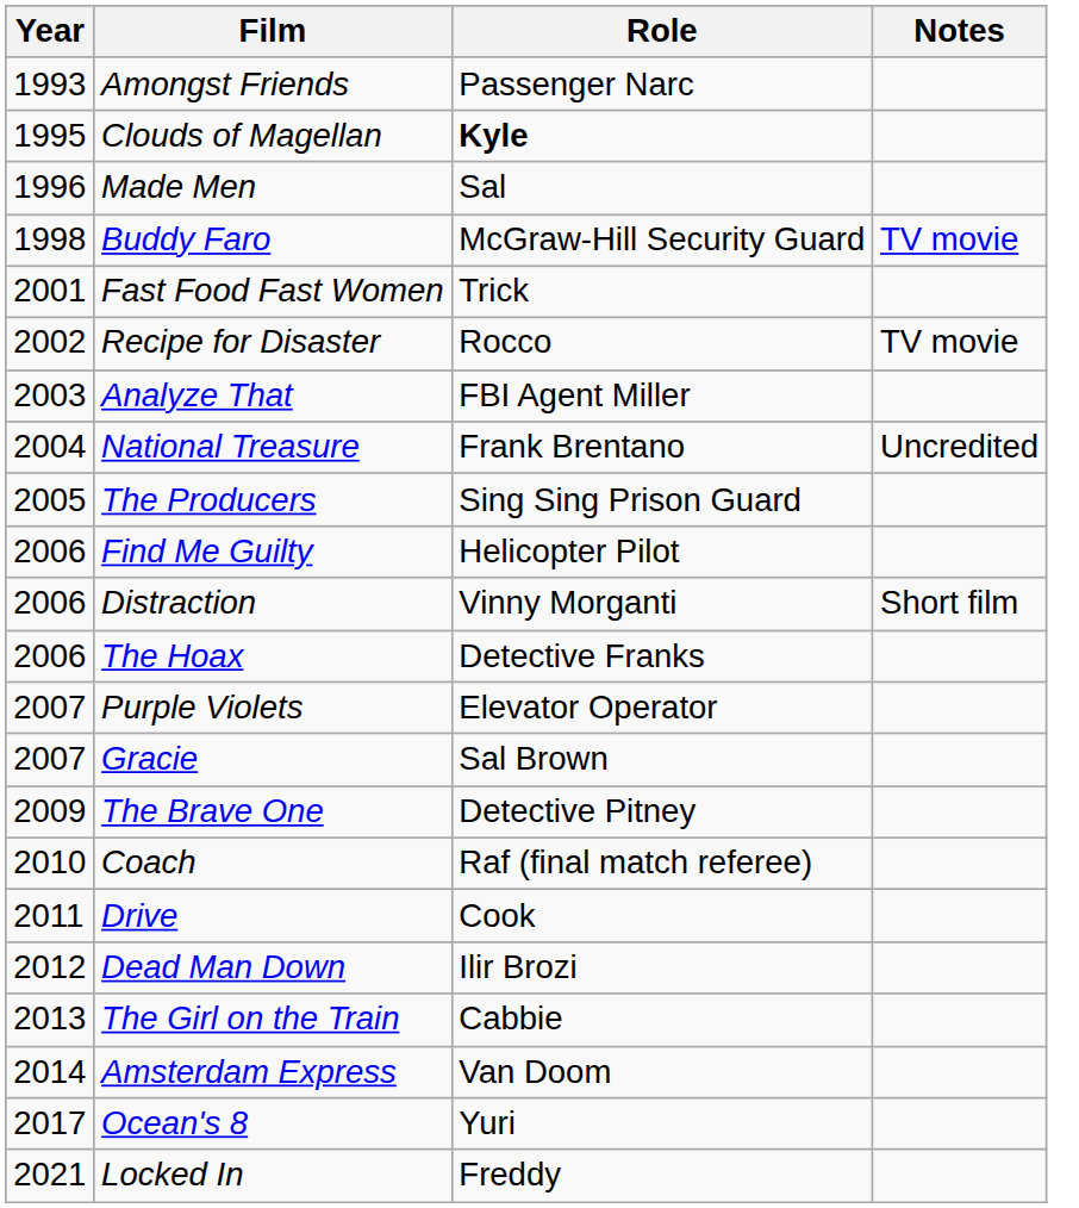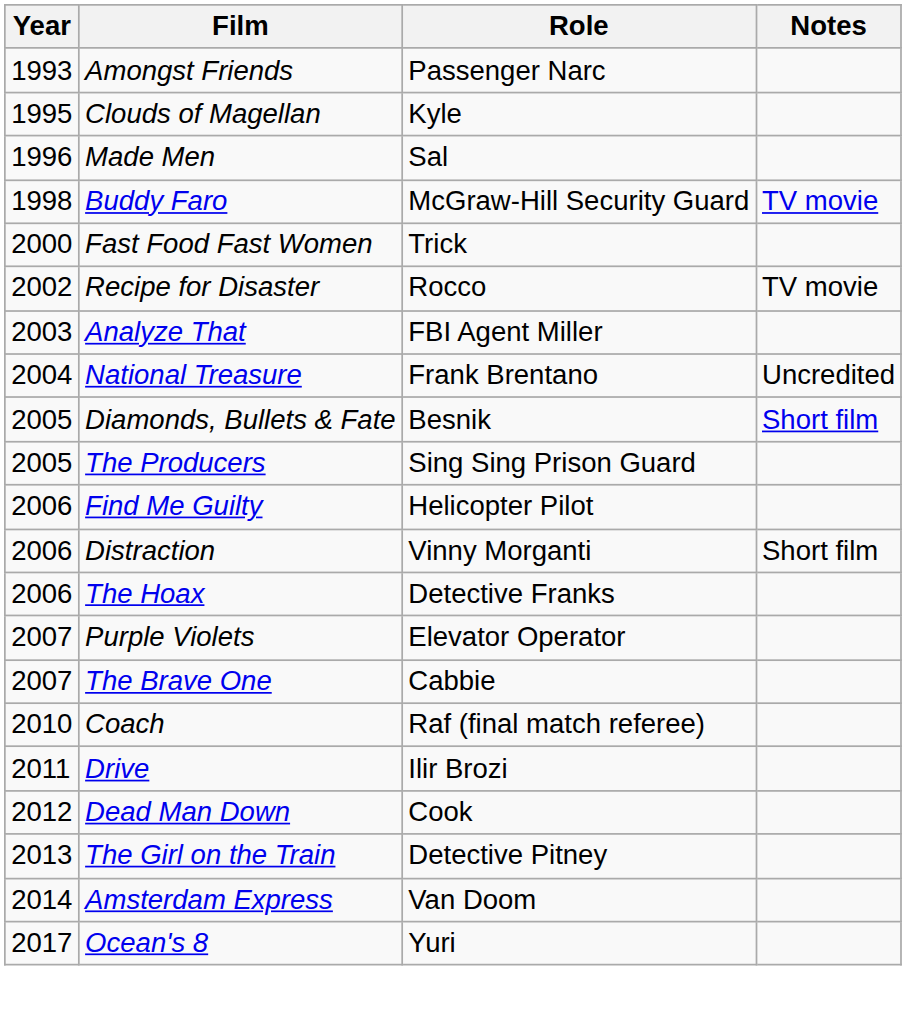 <table class="wikitable">
 <tr>
 <th>Year</th>
 <th>Film</th>
 <th>Role</th>
 <th>Notes</th>
 </tr>
 <tr>
 <td>1993</td>
 <td><em>Amongst Friends</em></td>
 <td>Passenger Narc</td>
 <td></td>
 </tr>
 <tr>
 <td>1995</td>
 <td><em>Clouds of Magellan</em></td>
-<td><strong>Kyle</strong></td>
+<td>Kyle</td>
 <td></td>
 </tr>
 <tr>
 <td>1996</td>
 <td><em>Made Men</em></td>
 <td>Sal</td>
 <td></td>
 </tr>
 <tr>
 <td>1998</td>
 <td><em><a href='#'>Buddy Faro</a></em></td>
 <td>McGraw-Hill Security Guard</td>
 <td><a href='#'>TV movie</a></td>
 </tr>
 <tr>
-<td>2001</td>
+<td>2000</td>
 <td><em>Fast Food Fast Women</em></td>
 <td>Trick</td>
 <td></td>
 </tr>
 <tr>
 <td>2002</td>
 <td><em>Recipe for Disaster</em></td>
 <td>Rocco</td>
 <td>TV movie</td>
 </tr>
 <tr>
 <td>2003</td>
 <td><em><a href='#'>Analyze That</a></em></td>
 <td>FBI Agent Miller</td>
 <td></td>
 </tr>
 <tr>
 <td>2004</td>
 <td><em><a href='#'>National Treasure</a></em></td>
 <td>Frank Brentano</td>
 <td>Uncredited</td>
+</tr>
+<tr>
+<td>2005</td>
+<td><em>Diamonds, Bullets & Fate</em></td>
+<td>Besnik</td>
+<td><a href='#'>Short film</a></td>
 </tr>
 <tr>
 <td>2005</td>
 <td><em><a href='#'>The Producers</a></em></td>
 <td>Sing Sing Prison Guard</td>
 <td></td>
 </tr>
 <tr>
 <td>2006</td>
 <td><em><a href='#'>Find Me Guilty</a></em></td>
 <td>Helicopter Pilot</td>
 <td></td>
 </tr>
 <tr>
 <td>2006</td>
 <td><em>Distraction</em></td>
 <td>Vinny Morganti</td>
 <td>Short film</td>
 </tr>
 <tr>
 <td>2006</td>
 <td><em><a href='#'>The Hoax</a></em></td>
 <td>Detective Franks</td>
 <td></td>
 </tr>
 <tr>
 <td>2007</td>
 <td><em>Purple Violets</em></td>
 <td>Elevator Operator</td>
 <td></td>
 </tr>
 <tr>
 <td>2007</td>
-<td><em><a href='#'>Gracie</a></em></td>
-<td>Sal Brown</td>
-<td></td>
-</tr>
-<tr>
-<td>2009</td>
 <td><em><a href='#'>The Brave One</a></em></td>
-<td>Detective Pitney</td>
+<td>Cabbie</td>
 <td></td>
 </tr>
 <tr>
 <td>2010</td>
 <td><em>Coach</em></td>
 <td>Raf (final match referee)</td>
 <td></td>
 </tr>
 <tr>
 <td>2011</td>
 <td><em><a href='#'>Drive</a></em></td>
-<td>Cook</td>
+<td>Ilir Brozi</td>
 <td></td>
 </tr>
 <tr>
 <td>2012</td>
 <td><em><a href='#'>Dead Man Down</a></em></td>
-<td>Ilir Brozi</td>
+<td>Cook</td>
 <td></td>
 </tr>
 <tr>
 <td>2013</td>
 <td><em><a href='#'>The Girl on the Train</a></em></td>
-<td>Cabbie</td>
+<td>Detective Pitney</td>
 <td></td>
 </tr>
 <tr>
 <td>2014</td>
 <td><em><a href='#'>Amsterdam Express</a></em></td>
 <td>Van Doom</td>
 <td></td>
 </tr>
 <tr>
 <td>2017</td>
 <td><em><a href='#'>Ocean's 8</a></em></td>
 <td>Yuri</td>
 <td></td>
 </tr>
-<tr>
-<td>2021</td>
-<td><em>Locked In</em></td>
-<td>Freddy</td>
-<td></td>
-</tr>
 </table>
